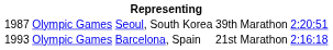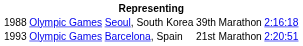 <table>
 <tr>
 <th colspan="6">Representing </th>
 </tr>
 <tr>
-<td>1987</td>
+<td>1988</td>
 <td><a href='#'>Olympic Games</a></td>
 <td><a href='#'>Seoul</a>, South Korea</td>
 <td>39th</td>
 <td>Marathon</td>
-<td><a href='#'>2:20:51</a></td>
+<td><a href='#'>2:16:18</a></td>
 </tr>
 <tr>
 <td>1993</td>
 <td><a href='#'>Olympic Games</a></td>
 <td><a href='#'>Barcelona</a>, Spain</td>
 <td>21st</td>
 <td>Marathon</td>
-<td><a href='#'>2:16:18</a></td>
+<td><a href='#'>2:20:51</a></td>
 </tr>
 </table>
